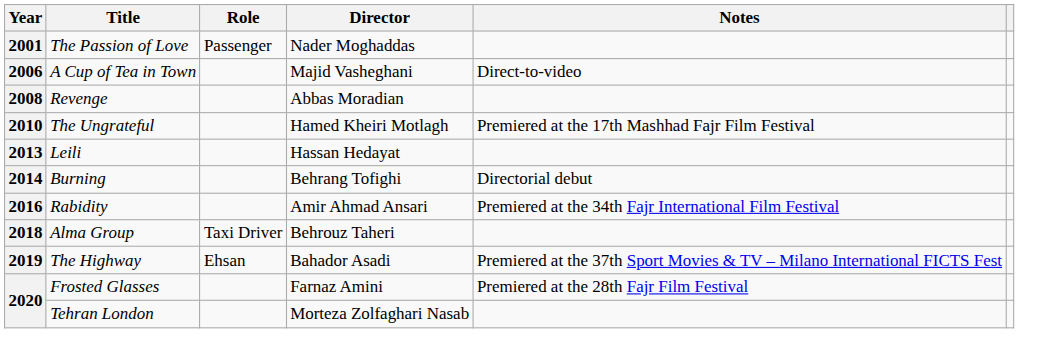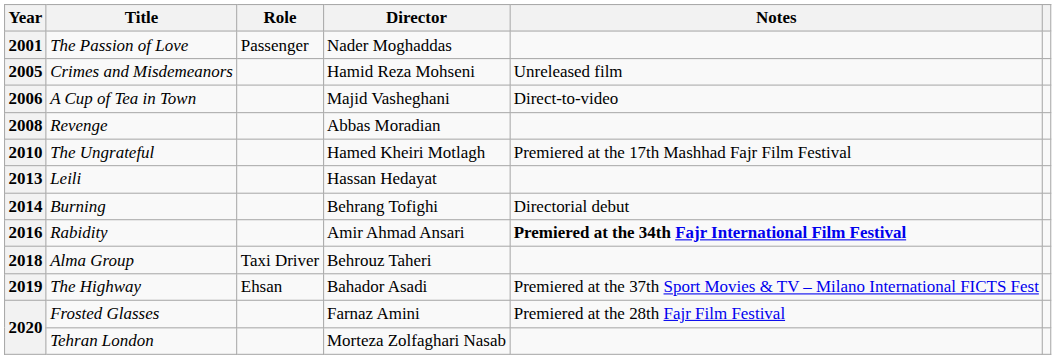 <table class="wikitable plainrowheaders sortable"  style=font-size:100%>
 <tr>
 <th scope="col">Year</th>
 <th scope="col">Title</th>
 <th scope="col">Role</th>
 <th scope="col">Director</th>
 <th scope="col" class="unsortable">Notes</th>
 <th scope="col" class="unsortable"></th>
 </tr>
 <tr>
 <th scope=row>2001</th>
 <td><em>The Passion of Love</em></td>
 <td>Passenger</td>
 <td>Nader Moghaddas</td>
 <td></td>
+<td></td>
+</tr>
+<tr>
+<th scope=row>2005</th>
+<td><em>Crimes and Misdemeanors</em></td>
+<td></td>
+<td>Hamid Reza Mohseni</td>
+<td>Unreleased film</td>
 <td></td>
 </tr>
 <tr>
 <th scope=row>2006</th>
 <td><em>A Cup of Tea in Town</em></td>
 <td></td>
 <td>Majid Vasheghani</td>
 <td>Direct-to-video</td>
 <td></td>
 </tr>
 <tr>
 <th scope=row>2008</th>
 <td><em>Revenge</em></td>
 <td></td>
 <td>Abbas Moradian</td>
 <td></td>
 <td></td>
 </tr>
 <tr>
 <th scope=row>2010</th>
 <td><em>The Ungrateful</em></td>
 <td></td>
 <td>Hamed Kheiri Motlagh</td>
 <td>Premiered at the 17th Mashhad Fajr Film Festival</td>
 <td></td>
 </tr>
 <tr>
 <th scope=row>2013</th>
 <td><em>Leili</em></td>
 <td></td>
 <td>Hassan Hedayat</td>
 <td></td>
 <td></td>
 </tr>
 <tr>
 <th scope=row>2014</th>
 <td><em>Burning</em></td>
 <td></td>
 <td>Behrang Tofighi</td>
 <td>Directorial debut</td>
 <td></td>
 </tr>
 <tr>
 <th scope=row>2016</th>
 <td><em>Rabidity</em></td>
 <td></td>
 <td>Amir Ahmad Ansari</td>
-<td>Premiered at the 34th <a href='#'>Fajr International Film Festival</a></td>
+<td><strong>Premiered at the 34th <a href='#'>Fajr International Film Festival</a></strong></td>
 <td></td>
 </tr>
 <tr>
 <th scope=row>2018</th>
 <td><em>Alma Group</em></td>
 <td>Taxi Driver</td>
 <td>Behrouz Taheri</td>
 <td></td>
 <td></td>
 </tr>
 <tr>
 <th scope=row>2019</th>
 <td><em>The Highway</em></td>
 <td>Ehsan</td>
 <td>Bahador Asadi</td>
 <td>Premiered at the 37th <a href='#'>Sport Movies & TV – Milano International FICTS Fest</a></td>
 <td></td>
 </tr>
 <tr>
 <th scope=row rowspan="2">2020</th>
 <td><em>Frosted Glasses</em></td>
 <td></td>
 <td>Farnaz Amini</td>
 <td>Premiered at the 28th <a href='#'>Fajr Film Festival</a></td>
 <td></td>
 </tr>
 <tr>
 <td><em>Tehran London</em></td>
 <td></td>
 <td>Morteza Zolfaghari Nasab</td>
 <td></td>
 <td></td>
 </tr>
 </table>
